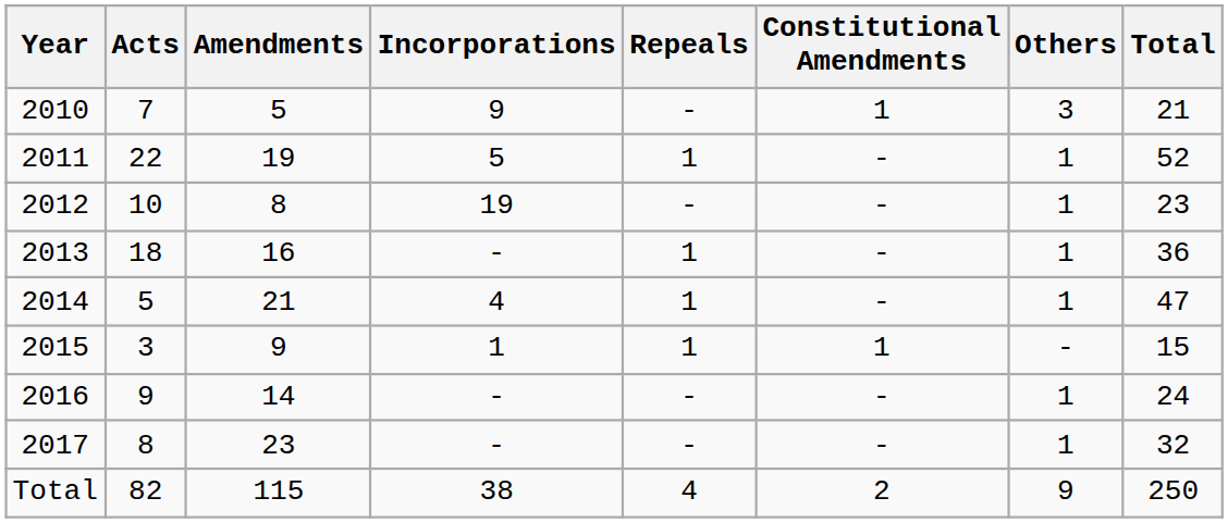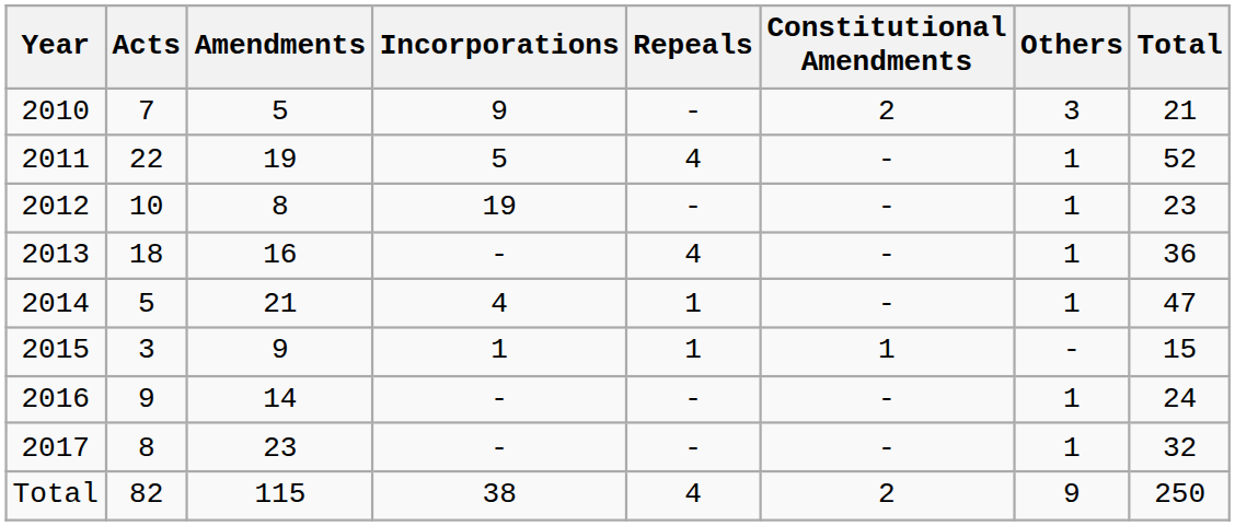 <table style="text-align:center; font-size:90%; margin-left:2em; margin:auto;" class="wikitable sortable">
 <tr>
 <th>Year</th>
 <th>Acts</th>
 <th>Amendments</th>
 <th>Incorporations</th>
 <th>Repeals</th>
 <th>Constitutional<br>Amendments</th>
 <th>Others</th>
 <th>Total</th>
 </tr>
 <tr>
 <td>2010</td>
 <td>7</td>
 <td>5</td>
 <td>9</td>
 <td>-</td>
-<td>1</td>
+<td>2</td>
 <td>3</td>
 <td>21</td>
 </tr>
 <tr>
 <td>2011</td>
 <td>22</td>
 <td>19</td>
 <td>5</td>
-<td>1</td>
+<td>4</td>
 <td>-</td>
 <td>1</td>
 <td>52</td>
 </tr>
 <tr>
 <td>2012</td>
 <td>10</td>
 <td>8</td>
 <td>19</td>
 <td>-</td>
 <td>-</td>
 <td>1</td>
 <td>23</td>
 </tr>
 <tr>
 <td>2013</td>
 <td>18</td>
 <td>16</td>
 <td>-</td>
-<td>1</td>
+<td>4</td>
 <td>-</td>
 <td>1</td>
 <td>36</td>
 </tr>
 <tr>
 <td>2014</td>
 <td>5</td>
 <td>21</td>
 <td>4</td>
 <td>1</td>
 <td>-</td>
 <td>1</td>
 <td>47</td>
 </tr>
 <tr>
 <td>2015</td>
 <td>3</td>
 <td>9</td>
 <td>1</td>
 <td>1</td>
 <td>1</td>
 <td>-</td>
 <td>15</td>
 </tr>
 <tr>
 <td>2016</td>
 <td>9</td>
 <td>14</td>
 <td>-</td>
 <td>-</td>
 <td>-</td>
 <td>1</td>
 <td>24</td>
 </tr>
 <tr>
 <td>2017</td>
 <td>8</td>
 <td>23</td>
 <td>-</td>
 <td>-</td>
 <td>-</td>
 <td>1</td>
 <td>32</td>
 </tr>
 <tr>
 <td>Total</td>
 <td>82</td>
 <td>115</td>
 <td>38</td>
 <td>4</td>
 <td>2</td>
 <td>9</td>
 <td>250</td>
 </tr>
 </table>
